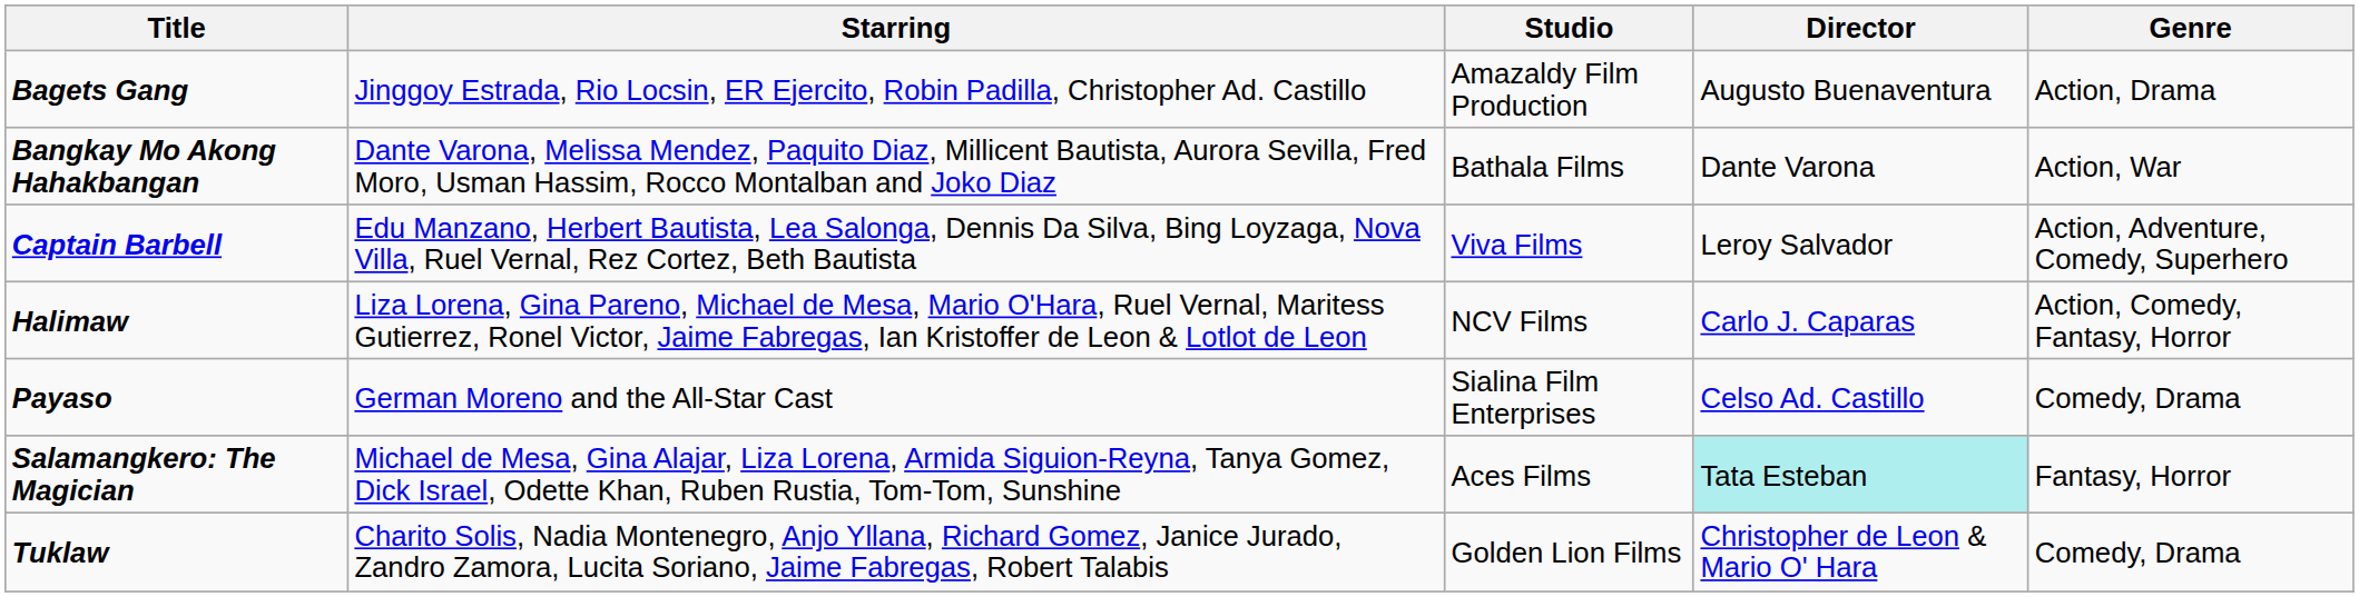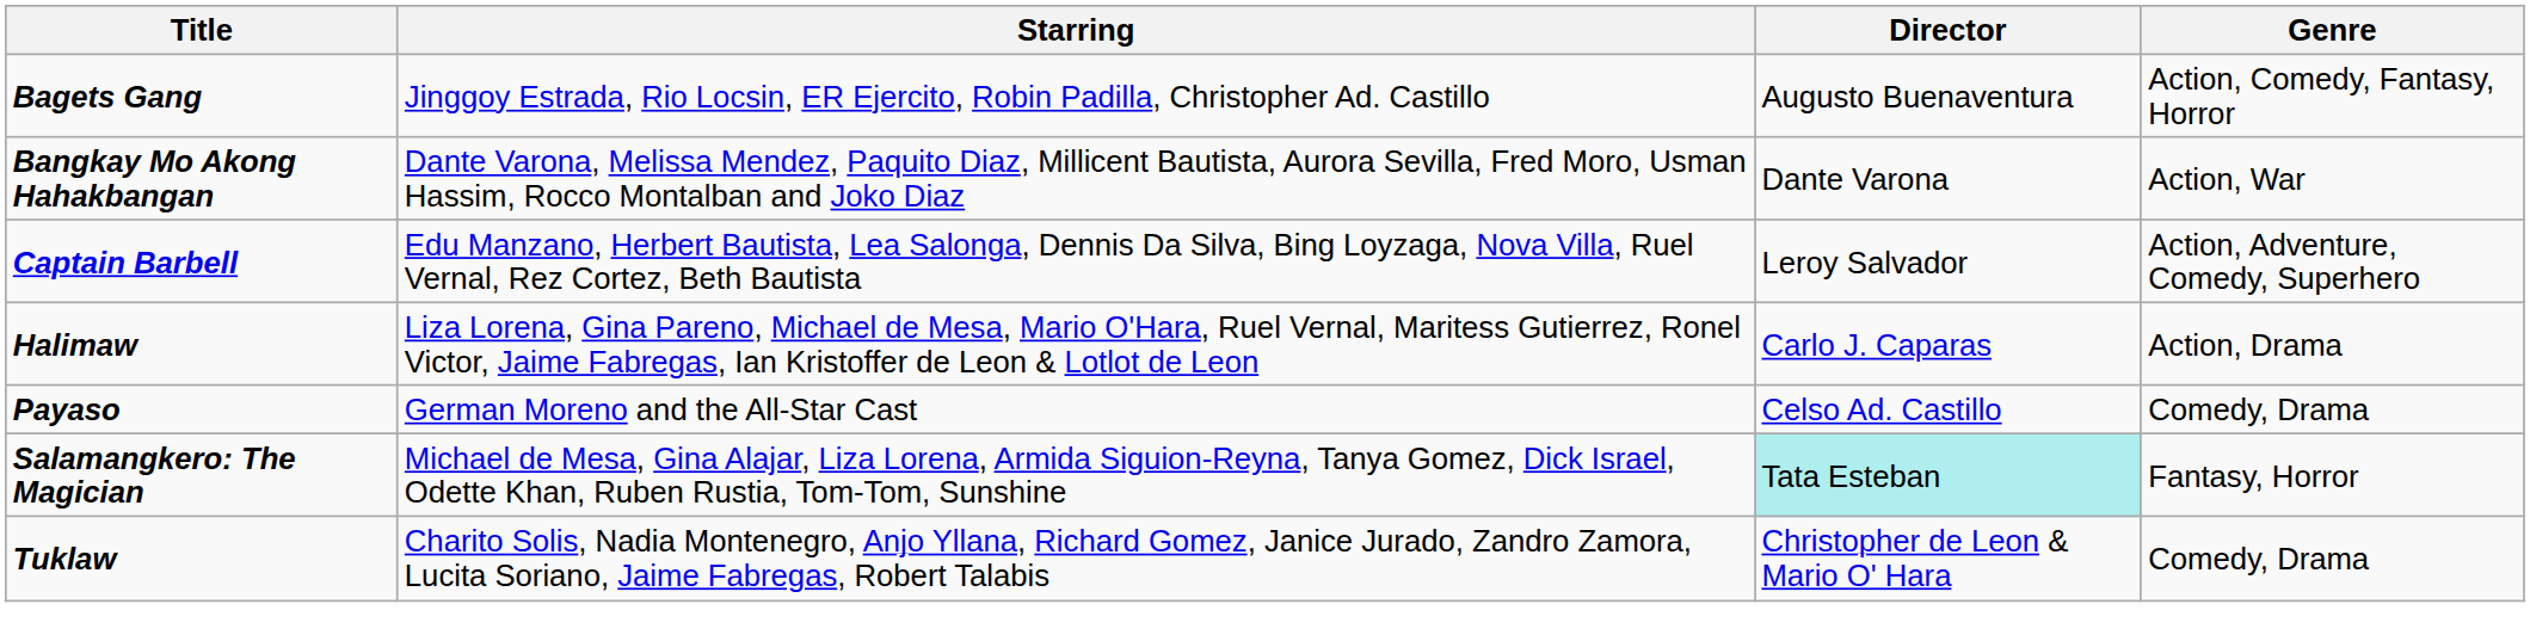 <table class="wikitable" style="font-size:95%">
 <tr>
 <th>Title</th>
 <th>Starring</th>
-<th>Studio</th>
 <th>Director</th>
 <th>Genre</th>
 </tr>
 <tr>
 <td><strong><em>Bagets Gang</em></strong></td>
 <td><a href='#'>Jinggoy Estrada</a>, <a href='#'>Rio Locsin</a>, <a href='#'>ER Ejercito</a>, <a href='#'>Robin Padilla</a>, Christopher Ad. Castillo</td>
-<td>Amazaldy Film Production</td>
 <td>Augusto Buenaventura</td>
-<td>Action, Drama</td>
+<td>Action, Comedy, Fantasy, Horror</td>
 </tr>
 <tr>
 <td><strong><em>Bangkay Mo Akong Hahakbangan</em></strong></td>
 <td><a href='#'>Dante Varona</a>, <a href='#'>Melissa Mendez</a>, <a href='#'>Paquito Diaz</a>, Millicent Bautista, Aurora Sevilla, Fred Moro, Usman Hassim, Rocco Montalban and <a href='#'>Joko Diaz</a></td>
-<td>Bathala Films</td>
 <td>Dante Varona</td>
 <td>Action, War</td>
 </tr>
 <tr>
 <td><strong><em><a href='#'>Captain Barbell</a></em></strong></td>
 <td><a href='#'>Edu Manzano</a>, <a href='#'>Herbert Bautista</a>, <a href='#'>Lea Salonga</a>, Dennis Da Silva, Bing Loyzaga, <a href='#'>Nova Villa</a>, Ruel Vernal, Rez Cortez, Beth Bautista</td>
-<td><a href='#'>Viva Films</a></td>
 <td>Leroy Salvador</td>
 <td>Action, Adventure, Comedy, Superhero</td>
 </tr>
 <tr>
 <td><strong><em>Halimaw</em></strong></td>
 <td><a href='#'>Liza Lorena</a>, <a href='#'>Gina Pareno</a>, <a href='#'>Michael de Mesa</a>, <a href='#'>Mario O'Hara</a>, Ruel Vernal, Maritess Gutierrez, Ronel Victor, <a href='#'>Jaime Fabregas</a>, Ian Kristoffer de Leon & <a href='#'>Lotlot de Leon</a></td>
-<td>NCV Films</td>
 <td><a href='#'>Carlo J. Caparas</a></td>
-<td>Action, Comedy, Fantasy, Horror</td>
+<td>Action, Drama</td>
 </tr>
 <tr>
 <td><strong><em>Payaso</em></strong></td>
 <td><a href='#'>German Moreno</a> and the All-Star Cast</td>
-<td>Sialina Film Enterprises</td>
 <td><a href='#'>Celso Ad. Castillo</a></td>
 <td>Comedy, Drama</td>
 </tr>
 <tr>
 <td><strong><em>Salamangkero: The Magician</em></strong></td>
 <td><a href='#'>Michael de Mesa</a>, <a href='#'>Gina Alajar</a>, <a href='#'>Liza Lorena</a>, <a href='#'>Armida Siguion-Reyna</a>, Tanya Gomez, <a href='#'>Dick Israel</a>, Odette Khan, Ruben Rustia, Tom-Tom, Sunshine</td>
-<td>Aces Films</td>
 <td style="background: paleturquoise;">Tata Esteban</td>
 <td>Fantasy, Horror</td>
 </tr>
 <tr>
 <td><strong><em>Tuklaw</em></strong></td>
 <td><a href='#'>Charito Solis</a>, Nadia Montenegro, <a href='#'>Anjo Yllana</a>, <a href='#'>Richard Gomez</a>, Janice Jurado, Zandro Zamora, Lucita Soriano, <a href='#'>Jaime Fabregas</a>, Robert Talabis</td>
-<td>Golden Lion Films</td>
 <td><a href='#'>Christopher de Leon</a> & <a href='#'>Mario O' Hara</a></td>
 <td>Comedy, Drama</td>
 </tr>
 </table>
